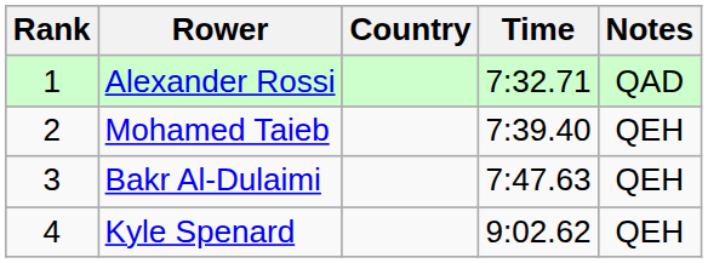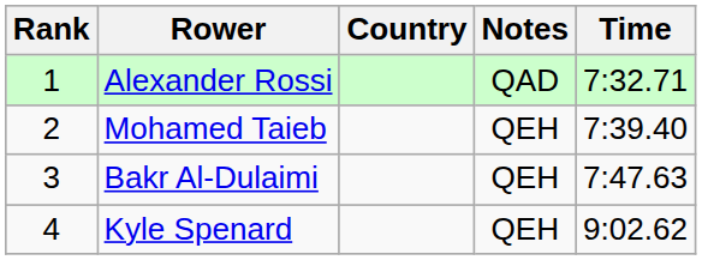 <table class="wikitable" style="text-align:center">
 <tr>
 <th>Rank</th>
 <th>Rower</th>
 <th>Country</th>
+<th>Notes</th>
 <th>Time</th>
-<th>Notes</th>
 </tr>
 <tr bgcolor=ccffcc>
 <td>1</td>
 <td align="left"><a href='#'>Alexander Rossi</a></td>
 <td align="left"></td>
+<td>QAD</td>
 <td>7:32.71</td>
-<td>QAD</td>
 </tr>
 <tr>
 <td>2</td>
 <td align="left"><a href='#'>Mohamed Taieb</a></td>
 <td align="left"></td>
+<td>QEH</td>
 <td>7:39.40</td>
-<td>QEH</td>
 </tr>
 <tr>
 <td>3</td>
 <td align="left"><a href='#'>Bakr Al-Dulaimi</a></td>
 <td align="left"></td>
+<td>QEH</td>
 <td>7:47.63</td>
-<td>QEH</td>
 </tr>
 <tr>
 <td>4</td>
 <td align="left"><a href='#'>Kyle Spenard</a></td>
 <td align="left"></td>
+<td>QEH</td>
 <td>9:02.62</td>
-<td>QEH</td>
 </tr>
 </table>
